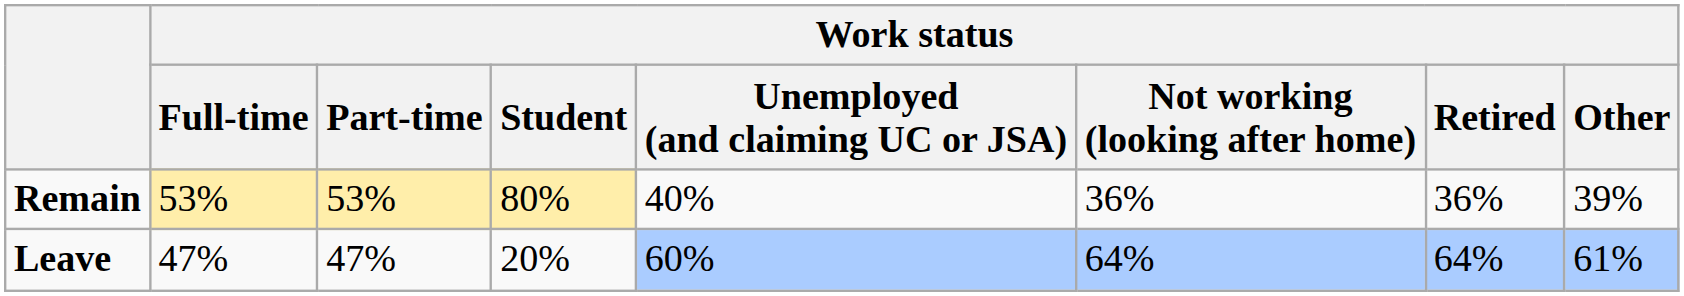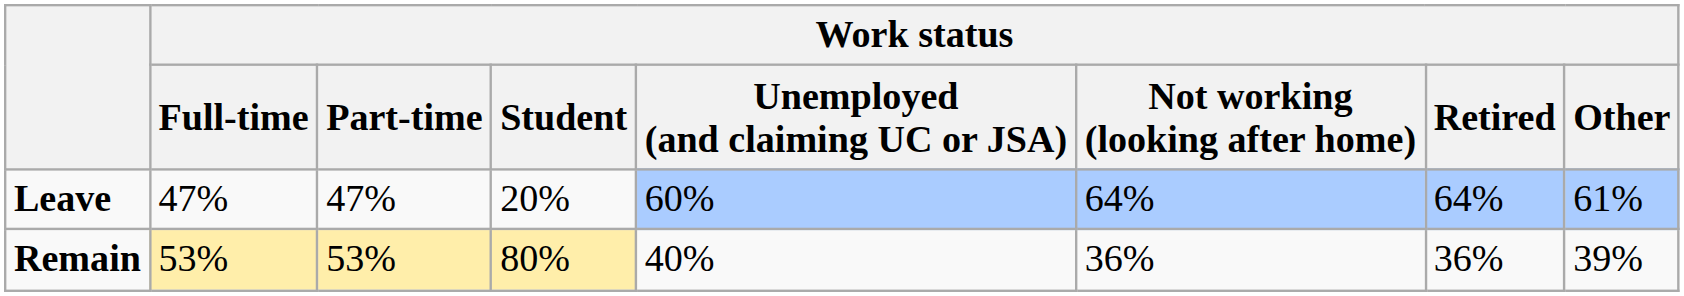 <table class="wikitable">
 <tr>
 <th rowspan=2></th>
 <th colspan="7">Work status</th>
 </tr>
 <tr>
 <th>Full-time</th>
 <th>Part-time</th>
 <th>Student</th>
 <th>Unemployed<br>(and claiming UC or JSA)</th>
 <th>Not working<br>(looking after home)</th>
 <th>Retired</th>
 <th>Other</th>
 </tr>
 <tr>
+<td><strong>Leave</strong></td>
+<td>47%</td>
+<td>47%</td>
+<td>20%</td>
+<td style="background:#acf;">60%</td>
+<td style="background:#acf;">64%</td>
+<td style="background:#acf;">64%</td>
+<td style="background:#acf;">61%</td>
+</tr>
+<tr>
 <td><strong>Remain</strong></td>
 <td style="background:#fea;">53%</td>
 <td style="background:#fea;">53%</td>
 <td style="background:#fea;">80%</td>
 <td>40%</td>
 <td>36%</td>
 <td>36%</td>
 <td>39%</td>
 </tr>
-<tr>
-<td><strong>Leave</strong></td>
-<td>47%</td>
-<td>47%</td>
-<td>20%</td>
-<td style="background:#acf;">60%</td>
-<td style="background:#acf;">64%</td>
-<td style="background:#acf;">64%</td>
-<td style="background:#acf;">61%</td>
-</tr>
 </table>
